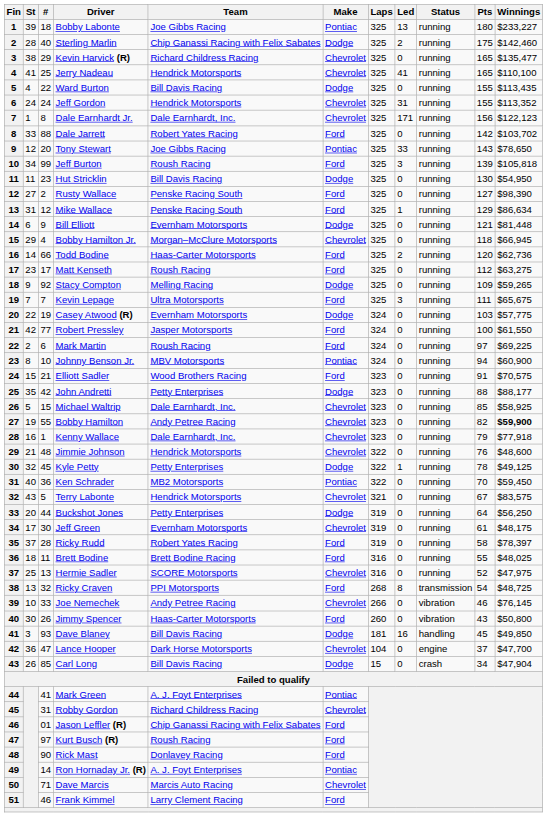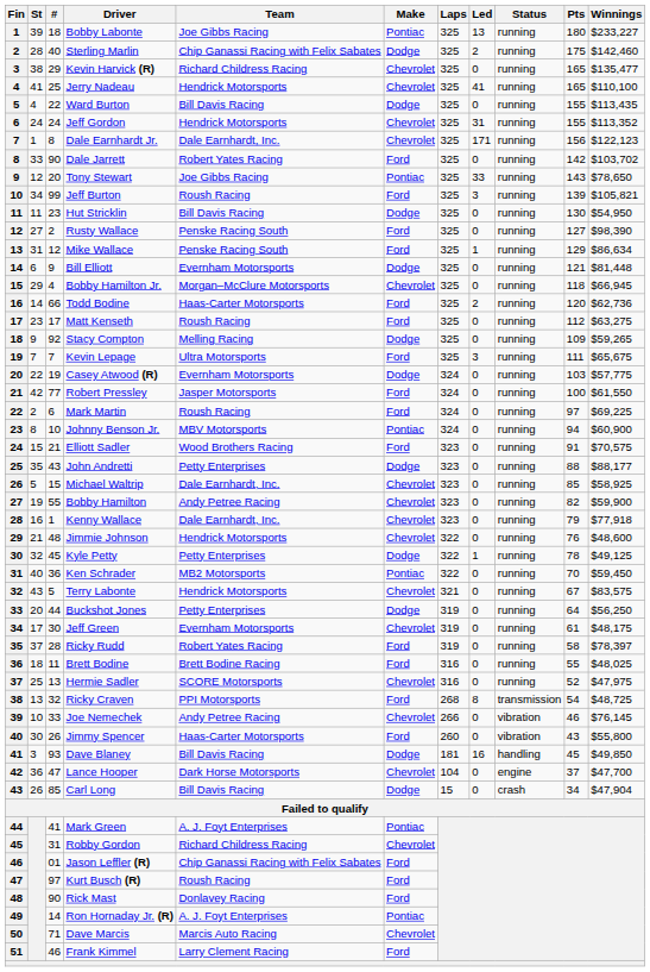 <table class="wikitable" style="font-size:95%">
 <tr>
 <th>Fin</th>
 <th>St</th>
 <th>#</th>
 <th>Driver</th>
 <th>Team</th>
 <th>Make</th>
 <th>Laps</th>
 <th>Led</th>
 <th>Status</th>
 <th>Pts</th>
 <th>Winnings</th>
 </tr>
 <tr>
 <th>1</th>
 <td>39</td>
 <td>18</td>
 <td><a href='#'>Bobby Labonte</a></td>
 <td><a href='#'>Joe Gibbs Racing</a></td>
 <td><a href='#'>Pontiac</a></td>
 <td>325</td>
 <td>13</td>
 <td>running</td>
 <td>180</td>
 <td>$233,227</td>
 </tr>
 <tr>
 <th>2</th>
 <td>28</td>
 <td>40</td>
 <td><a href='#'>Sterling Marlin</a></td>
 <td><a href='#'>Chip Ganassi Racing with Felix Sabates</a></td>
 <td><a href='#'>Dodge</a></td>
 <td>325</td>
 <td>2</td>
 <td>running</td>
 <td>175</td>
 <td>$142,460</td>
 </tr>
 <tr>
 <th>3</th>
 <td>38</td>
 <td>29</td>
 <td><a href='#'>Kevin Harvick</a> <strong>(R)</strong></td>
 <td><a href='#'>Richard Childress Racing</a></td>
 <td><a href='#'>Chevrolet</a></td>
 <td>325</td>
 <td>0</td>
 <td>running</td>
 <td>165</td>
 <td>$135,477</td>
 </tr>
 <tr>
 <th>4</th>
 <td>41</td>
 <td>25</td>
 <td><a href='#'>Jerry Nadeau</a></td>
 <td><a href='#'>Hendrick Motorsports</a></td>
 <td><a href='#'>Chevrolet</a></td>
 <td>325</td>
 <td>41</td>
 <td>running</td>
 <td>165</td>
 <td>$110,100</td>
 </tr>
 <tr>
 <th>5</th>
 <td>4</td>
 <td>22</td>
 <td><a href='#'>Ward Burton</a></td>
 <td><a href='#'>Bill Davis Racing</a></td>
 <td><a href='#'>Dodge</a></td>
 <td>325</td>
 <td>0</td>
 <td>running</td>
 <td>155</td>
 <td>$113,435</td>
 </tr>
 <tr>
 <th>6</th>
 <td>24</td>
 <td>24</td>
 <td><a href='#'>Jeff Gordon</a></td>
 <td><a href='#'>Hendrick Motorsports</a></td>
 <td><a href='#'>Chevrolet</a></td>
 <td>325</td>
 <td>31</td>
 <td>running</td>
 <td>155</td>
 <td>$113,352</td>
 </tr>
 <tr>
 <th>7</th>
 <td>1</td>
 <td>8</td>
 <td><a href='#'>Dale Earnhardt Jr.</a></td>
 <td><a href='#'>Dale Earnhardt, Inc.</a></td>
 <td><a href='#'>Chevrolet</a></td>
 <td>325</td>
 <td>171</td>
 <td>running</td>
 <td>156</td>
 <td>$122,123</td>
 </tr>
 <tr>
 <th>8</th>
 <td>33</td>
-<td>88</td>
+<td>90</td>
 <td><a href='#'>Dale Jarrett</a></td>
 <td><a href='#'>Robert Yates Racing</a></td>
 <td><a href='#'>Ford</a></td>
 <td>325</td>
 <td>0</td>
 <td>running</td>
 <td>142</td>
 <td>$103,702</td>
 </tr>
 <tr>
 <th>9</th>
 <td>12</td>
 <td>20</td>
 <td><a href='#'>Tony Stewart</a></td>
 <td><a href='#'>Joe Gibbs Racing</a></td>
 <td><a href='#'>Pontiac</a></td>
 <td>325</td>
 <td>33</td>
 <td>running</td>
 <td>143</td>
 <td>$78,650</td>
 </tr>
 <tr>
 <th>10</th>
 <td>34</td>
 <td>99</td>
 <td><a href='#'>Jeff Burton</a></td>
 <td><a href='#'>Roush Racing</a></td>
 <td><a href='#'>Ford</a></td>
 <td>325</td>
 <td>3</td>
 <td>running</td>
 <td>139</td>
-<td>$105,818</td>
+<td>$105,821</td>
 </tr>
 <tr>
 <th>11</th>
 <td>11</td>
 <td>23</td>
 <td><a href='#'>Hut Stricklin</a></td>
 <td><a href='#'>Bill Davis Racing</a></td>
 <td><a href='#'>Dodge</a></td>
 <td>325</td>
 <td>0</td>
 <td>running</td>
 <td>130</td>
 <td>$54,950</td>
 </tr>
 <tr>
 <th>12</th>
 <td>27</td>
 <td>2</td>
 <td><a href='#'>Rusty Wallace</a></td>
 <td><a href='#'>Penske Racing South</a></td>
 <td><a href='#'>Ford</a></td>
 <td>325</td>
 <td>0</td>
 <td>running</td>
 <td>127</td>
 <td>$98,390</td>
 </tr>
 <tr>
 <th>13</th>
 <td>31</td>
 <td>12</td>
 <td><a href='#'>Mike Wallace</a></td>
 <td><a href='#'>Penske Racing South</a></td>
 <td><a href='#'>Ford</a></td>
 <td>325</td>
 <td>1</td>
 <td>running</td>
 <td>129</td>
 <td>$86,634</td>
 </tr>
 <tr>
 <th>14</th>
 <td>6</td>
 <td>9</td>
 <td><a href='#'>Bill Elliott</a></td>
 <td><a href='#'>Evernham Motorsports</a></td>
 <td><a href='#'>Dodge</a></td>
 <td>325</td>
 <td>0</td>
 <td>running</td>
 <td>121</td>
 <td>$81,448</td>
 </tr>
 <tr>
 <th>15</th>
 <td>29</td>
 <td>4</td>
 <td><a href='#'>Bobby Hamilton Jr.</a></td>
 <td><a href='#'>Morgan–McClure Motorsports</a></td>
 <td><a href='#'>Chevrolet</a></td>
 <td>325</td>
 <td>0</td>
 <td>running</td>
 <td>118</td>
 <td>$66,945</td>
 </tr>
 <tr>
 <th>16</th>
 <td>14</td>
 <td>66</td>
 <td><a href='#'>Todd Bodine</a></td>
 <td><a href='#'>Haas-Carter Motorsports</a></td>
 <td><a href='#'>Ford</a></td>
 <td>325</td>
 <td>2</td>
 <td>running</td>
 <td>120</td>
 <td>$62,736</td>
 </tr>
 <tr>
 <th>17</th>
 <td>23</td>
 <td>17</td>
 <td><a href='#'>Matt Kenseth</a></td>
 <td><a href='#'>Roush Racing</a></td>
 <td><a href='#'>Ford</a></td>
 <td>325</td>
 <td>0</td>
 <td>running</td>
 <td>112</td>
 <td>$63,275</td>
 </tr>
 <tr>
 <th>18</th>
 <td>9</td>
 <td>92</td>
 <td><a href='#'>Stacy Compton</a></td>
 <td><a href='#'>Melling Racing</a></td>
 <td><a href='#'>Dodge</a></td>
 <td>325</td>
 <td>0</td>
 <td>running</td>
 <td>109</td>
 <td>$59,265</td>
 </tr>
 <tr>
 <th>19</th>
 <td>7</td>
 <td>7</td>
 <td><a href='#'>Kevin Lepage</a></td>
 <td><a href='#'>Ultra Motorsports</a></td>
 <td><a href='#'>Ford</a></td>
 <td>325</td>
 <td>3</td>
 <td>running</td>
 <td>111</td>
 <td>$65,675</td>
 </tr>
 <tr>
 <th>20</th>
 <td>22</td>
 <td>19</td>
 <td><a href='#'>Casey Atwood</a> <strong>(R)</strong></td>
 <td><a href='#'>Evernham Motorsports</a></td>
 <td><a href='#'>Dodge</a></td>
 <td>324</td>
 <td>0</td>
 <td>running</td>
 <td>103</td>
 <td>$57,775</td>
 </tr>
 <tr>
 <th>21</th>
 <td>42</td>
 <td>77</td>
 <td><a href='#'>Robert Pressley</a></td>
 <td><a href='#'>Jasper Motorsports</a></td>
 <td><a href='#'>Ford</a></td>
 <td>324</td>
 <td>0</td>
 <td>running</td>
 <td>100</td>
 <td>$61,550</td>
 </tr>
 <tr>
 <th>22</th>
 <td>2</td>
 <td>6</td>
 <td><a href='#'>Mark Martin</a></td>
 <td><a href='#'>Roush Racing</a></td>
 <td><a href='#'>Ford</a></td>
 <td>324</td>
 <td>0</td>
 <td>running</td>
 <td>97</td>
 <td>$69,225</td>
 </tr>
 <tr>
 <th>23</th>
 <td>8</td>
 <td>10</td>
 <td><a href='#'>Johnny Benson Jr.</a></td>
 <td><a href='#'>MBV Motorsports</a></td>
 <td><a href='#'>Pontiac</a></td>
 <td>324</td>
 <td>0</td>
 <td>running</td>
 <td>94</td>
 <td>$60,900</td>
 </tr>
 <tr>
 <th>24</th>
 <td>15</td>
 <td>21</td>
 <td><a href='#'>Elliott Sadler</a></td>
 <td><a href='#'>Wood Brothers Racing</a></td>
 <td><a href='#'>Ford</a></td>
 <td>323</td>
 <td>0</td>
 <td>running</td>
 <td>91</td>
 <td>$70,575</td>
 </tr>
 <tr>
 <th>25</th>
 <td>35</td>
-<td>42</td>
+<td>43</td>
 <td><a href='#'>John Andretti</a></td>
 <td><a href='#'>Petty Enterprises</a></td>
 <td><a href='#'>Dodge</a></td>
 <td>323</td>
 <td>0</td>
 <td>running</td>
 <td>88</td>
 <td>$88,177</td>
 </tr>
 <tr>
 <th>26</th>
 <td>5</td>
 <td>15</td>
 <td><a href='#'>Michael Waltrip</a></td>
 <td><a href='#'>Dale Earnhardt, Inc.</a></td>
 <td><a href='#'>Chevrolet</a></td>
 <td>323</td>
 <td>0</td>
 <td>running</td>
 <td>85</td>
 <td>$58,925</td>
 </tr>
 <tr>
 <th>27</th>
 <td>19</td>
 <td>55</td>
 <td><a href='#'>Bobby Hamilton</a></td>
 <td><a href='#'>Andy Petree Racing</a></td>
 <td><a href='#'>Chevrolet</a></td>
 <td>323</td>
 <td>0</td>
 <td>running</td>
 <td>82</td>
-<td><strong>$59,900</strong></td>
+<td>$59,900</td>
 </tr>
 <tr>
 <th>28</th>
 <td>16</td>
 <td>1</td>
 <td><a href='#'>Kenny Wallace</a></td>
 <td><a href='#'>Dale Earnhardt, Inc.</a></td>
 <td><a href='#'>Chevrolet</a></td>
 <td>323</td>
 <td>0</td>
 <td>running</td>
 <td>79</td>
 <td>$77,918</td>
 </tr>
 <tr>
 <th>29</th>
 <td>21</td>
 <td>48</td>
 <td><a href='#'>Jimmie Johnson</a></td>
 <td><a href='#'>Hendrick Motorsports</a></td>
 <td><a href='#'>Chevrolet</a></td>
 <td>322</td>
 <td>0</td>
 <td>running</td>
 <td>76</td>
 <td>$48,600</td>
 </tr>
 <tr>
 <th>30</th>
 <td>32</td>
 <td>45</td>
 <td><a href='#'>Kyle Petty</a></td>
 <td><a href='#'>Petty Enterprises</a></td>
 <td><a href='#'>Dodge</a></td>
 <td>322</td>
 <td>1</td>
 <td>running</td>
 <td>78</td>
 <td>$49,125</td>
 </tr>
 <tr>
 <th>31</th>
 <td>40</td>
 <td>36</td>
 <td><a href='#'>Ken Schrader</a></td>
 <td><a href='#'>MB2 Motorsports</a></td>
 <td><a href='#'>Pontiac</a></td>
 <td>322</td>
 <td>0</td>
 <td>running</td>
 <td>70</td>
 <td>$59,450</td>
 </tr>
 <tr>
 <th>32</th>
 <td>43</td>
 <td>5</td>
 <td><a href='#'>Terry Labonte</a></td>
 <td><a href='#'>Hendrick Motorsports</a></td>
 <td><a href='#'>Chevrolet</a></td>
 <td>321</td>
 <td>0</td>
 <td>running</td>
 <td>67</td>
 <td>$83,575</td>
 </tr>
 <tr>
 <th>33</th>
 <td>20</td>
 <td>44</td>
 <td><a href='#'>Buckshot Jones</a></td>
 <td><a href='#'>Petty Enterprises</a></td>
 <td><a href='#'>Dodge</a></td>
 <td>319</td>
 <td>0</td>
 <td>running</td>
 <td>64</td>
 <td>$56,250</td>
 </tr>
 <tr>
 <th>34</th>
 <td>17</td>
 <td>30</td>
 <td><a href='#'>Jeff Green</a></td>
 <td><a href='#'>Evernham Motorsports</a></td>
 <td><a href='#'>Chevrolet</a></td>
 <td>319</td>
 <td>0</td>
 <td>running</td>
 <td>61</td>
 <td>$48,175</td>
 </tr>
 <tr>
 <th>35</th>
 <td>37</td>
 <td>28</td>
 <td><a href='#'>Ricky Rudd</a></td>
 <td><a href='#'>Robert Yates Racing</a></td>
 <td><a href='#'>Ford</a></td>
 <td>319</td>
 <td>0</td>
 <td>running</td>
 <td>58</td>
 <td>$78,397</td>
 </tr>
 <tr>
 <th>36</th>
 <td>18</td>
 <td>11</td>
 <td><a href='#'>Brett Bodine</a></td>
 <td><a href='#'>Brett Bodine Racing</a></td>
 <td><a href='#'>Ford</a></td>
 <td>316</td>
 <td>0</td>
 <td>running</td>
 <td>55</td>
 <td>$48,025</td>
 </tr>
 <tr>
 <th>37</th>
 <td>25</td>
 <td>13</td>
 <td><a href='#'>Hermie Sadler</a></td>
 <td><a href='#'>SCORE Motorsports</a></td>
 <td><a href='#'>Chevrolet</a></td>
 <td>316</td>
 <td>0</td>
 <td>running</td>
 <td>52</td>
 <td>$47,975</td>
 </tr>
 <tr>
 <th>38</th>
 <td>13</td>
 <td>32</td>
 <td><a href='#'>Ricky Craven</a></td>
 <td><a href='#'>PPI Motorsports</a></td>
 <td><a href='#'>Ford</a></td>
 <td>268</td>
 <td>8</td>
 <td>transmission</td>
 <td>54</td>
 <td>$48,725</td>
 </tr>
 <tr>
 <th>39</th>
 <td>10</td>
 <td>33</td>
 <td><a href='#'>Joe Nemechek</a></td>
 <td><a href='#'>Andy Petree Racing</a></td>
 <td><a href='#'>Chevrolet</a></td>
 <td>266</td>
 <td>0</td>
 <td>vibration</td>
 <td>46</td>
 <td>$76,145</td>
 </tr>
 <tr>
 <th>40</th>
 <td>30</td>
 <td>26</td>
 <td><a href='#'>Jimmy Spencer</a></td>
 <td><a href='#'>Haas-Carter Motorsports</a></td>
 <td><a href='#'>Ford</a></td>
 <td>260</td>
 <td>0</td>
 <td>vibration</td>
 <td>43</td>
-<td>$50,800</td>
+<td>$55,800</td>
 </tr>
 <tr>
 <th>41</th>
 <td>3</td>
 <td>93</td>
 <td><a href='#'>Dave Blaney</a></td>
 <td><a href='#'>Bill Davis Racing</a></td>
 <td><a href='#'>Dodge</a></td>
 <td>181</td>
 <td>16</td>
 <td>handling</td>
 <td>45</td>
 <td>$49,850</td>
 </tr>
 <tr>
 <th>42</th>
 <td>36</td>
 <td>47</td>
 <td><a href='#'>Lance Hooper</a></td>
 <td><a href='#'>Dark Horse Motorsports</a></td>
 <td><a href='#'>Chevrolet</a></td>
 <td>104</td>
 <td>0</td>
 <td>engine</td>
 <td>37</td>
 <td>$47,700</td>
 </tr>
 <tr>
 <th>43</th>
 <td>26</td>
 <td>85</td>
 <td><a href='#'>Carl Long</a></td>
 <td><a href='#'>Bill Davis Racing</a></td>
 <td><a href='#'>Dodge</a></td>
 <td>15</td>
 <td>0</td>
 <td>crash</td>
 <td>34</td>
 <td>$47,904</td>
 </tr>
 <tr>
 <th colspan="11">Failed to qualify</th>
 </tr>
 <tr>
 <th>44</th>
 <th rowspan="8"></th>
 <td>41</td>
 <td><a href='#'>Mark Green</a></td>
 <td><a href='#'>A. J. Foyt Enterprises</a></td>
 <td><a href='#'>Pontiac</a></td>
 <th colspan="5" rowspan="8"></th>
 </tr>
 <tr>
 <th>45</th>
 <td>31</td>
 <td><a href='#'>Robby Gordon</a></td>
 <td><a href='#'>Richard Childress Racing</a></td>
 <td><a href='#'>Chevrolet</a></td>
 </tr>
 <tr>
 <th>46</th>
 <td>01</td>
 <td><a href='#'>Jason Leffler</a> <strong>(R)</strong></td>
 <td><a href='#'>Chip Ganassi Racing with Felix Sabates</a></td>
 <td><a href='#'>Ford</a></td>
 </tr>
 <tr>
 <th>47</th>
 <td>97</td>
 <td><a href='#'>Kurt Busch</a> <strong>(R)</strong></td>
 <td><a href='#'>Roush Racing</a></td>
 <td><a href='#'>Ford</a></td>
 </tr>
 <tr>
 <th>48</th>
 <td>90</td>
 <td><a href='#'>Rick Mast</a></td>
 <td><a href='#'>Donlavey Racing</a></td>
 <td><a href='#'>Ford</a></td>
 </tr>
 <tr>
 <th>49</th>
 <td>14</td>
 <td><a href='#'>Ron Hornaday Jr.</a> <strong>(R)</strong></td>
 <td><a href='#'>A. J. Foyt Enterprises</a></td>
 <td><a href='#'>Pontiac</a></td>
 </tr>
 <tr>
 <th>50</th>
 <td>71</td>
 <td><a href='#'>Dave Marcis</a></td>
 <td><a href='#'>Marcis Auto Racing</a></td>
 <td><a href='#'>Chevrolet</a></td>
 </tr>
 <tr>
 <th>51</th>
 <td>46</td>
 <td><a href='#'>Frank Kimmel</a></td>
 <td><a href='#'>Larry Clement Racing</a></td>
 <td><a href='#'>Ford</a></td>
 </tr>
 <tr>
 <th colspan="11"></th>
 </tr>
 </table>
